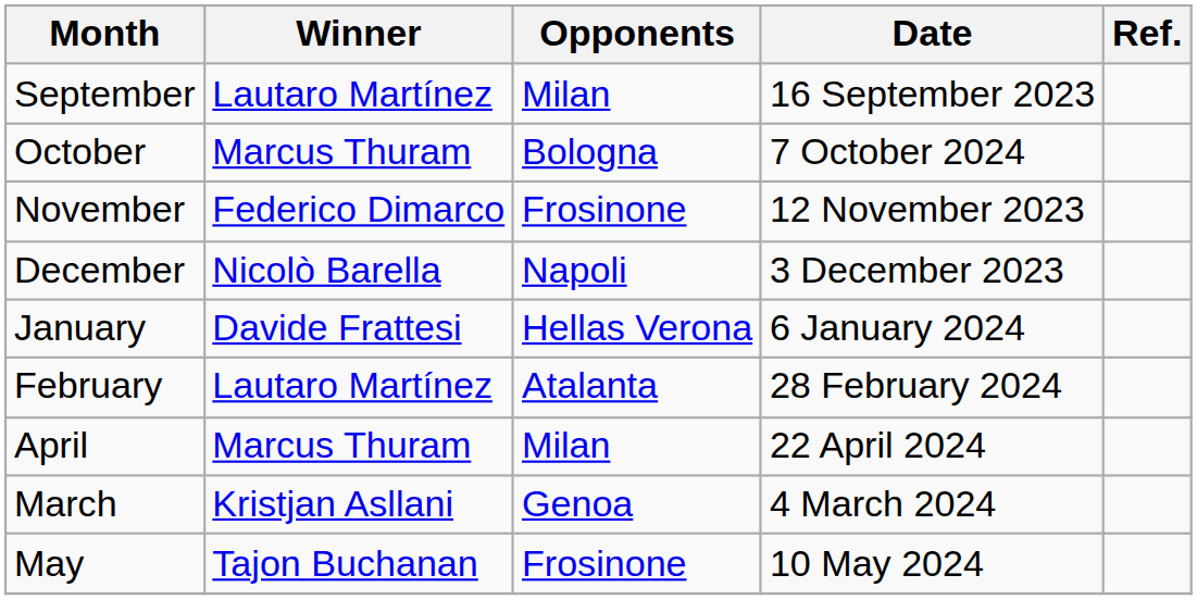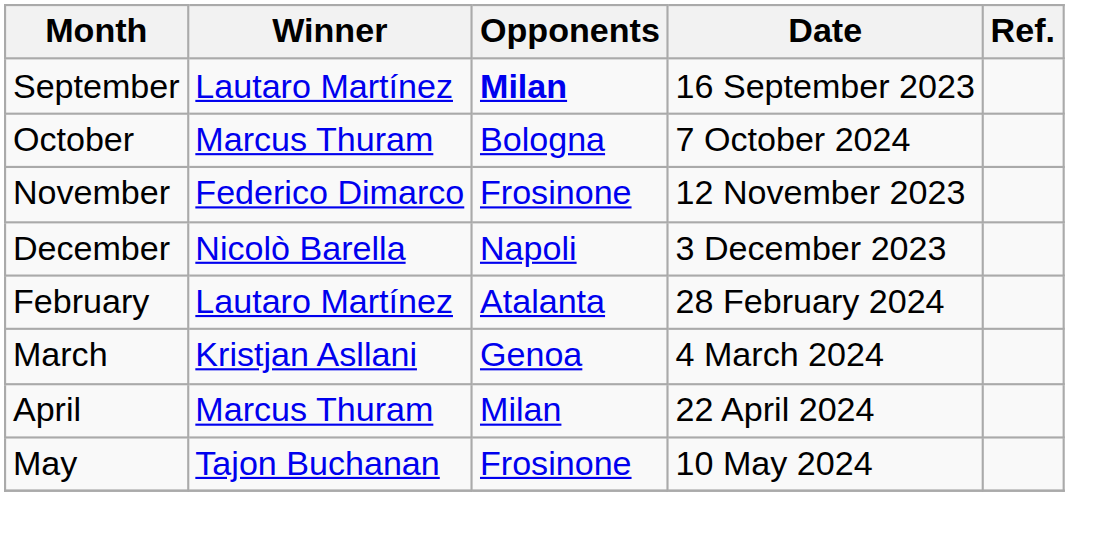 <table class="wikitable">
 <tr>
 <th>Month</th>
 <th>Winner</th>
 <th>Opponents</th>
 <th>Date</th>
 <th>Ref.</th>
 </tr>
 <tr>
 <td>September</td>
 <td> <a href='#'>Lautaro Martínez</a></td>
-<td><a href='#'>Milan</a></td>
+<td><strong><a href='#'>Milan</a></strong></td>
 <td>16 September 2023</td>
 <td></td>
 </tr>
 <tr>
 <td>October</td>
 <td> <a href='#'>Marcus Thuram</a></td>
 <td><a href='#'>Bologna</a></td>
 <td>7 October 2024</td>
 <td></td>
 </tr>
 <tr>
 <td>November</td>
 <td> <a href='#'>Federico Dimarco</a></td>
 <td><a href='#'>Frosinone</a></td>
 <td>12 November 2023</td>
 <td></td>
 </tr>
 <tr>
 <td>December</td>
 <td> <a href='#'>Nicolò Barella</a></td>
 <td><a href='#'>Napoli</a></td>
 <td>3 December 2023</td>
 <td></td>
 </tr>
 <tr>
-<td>January</td>
-<td> <a href='#'>Davide Frattesi</a></td>
-<td><a href='#'>Hellas Verona</a></td>
-<td>6 January 2024</td>
-<td></td>
-</tr>
-<tr>
 <td>February</td>
 <td> <a href='#'>Lautaro Martínez</a></td>
 <td><a href='#'>Atalanta</a></td>
 <td>28 February 2024</td>
 <td></td>
 </tr>
 <tr>
+<td>March</td>
+<td> <a href='#'>Kristjan Asllani</a></td>
+<td><a href='#'>Genoa</a></td>
+<td>4 March 2024</td>
+<td></td>
+</tr>
+<tr>
 <td>April</td>
 <td> <a href='#'>Marcus Thuram</a></td>
 <td><a href='#'>Milan</a></td>
 <td>22 April 2024</td>
-<td></td>
-</tr>
-<tr>
-<td>March</td>
-<td> <a href='#'>Kristjan Asllani</a></td>
-<td><a href='#'>Genoa</a></td>
-<td>4 March 2024</td>
 <td></td>
 </tr>
 <tr>
 <td>May</td>
 <td> <a href='#'>Tajon Buchanan</a></td>
 <td><a href='#'>Frosinone</a></td>
 <td>10 May 2024</td>
 <td></td>
 </tr>
 <tr>
 </tr>
 </table>
